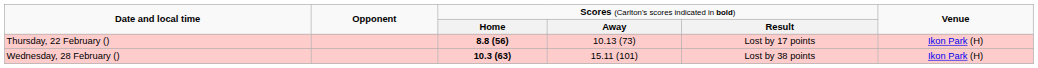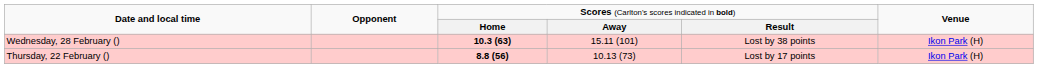 <table class="wikitable" style="font-size:90%; text-align:center; width: 100%; margin-left: auto; margin-right: auto;">
 <tr>
 <td rowspan=2><strong>Date and local time</strong></td>
 <td rowspan=2><strong>Opponent</strong></td>
 <td colspan=3><strong>Scores</strong> <small>(Carlton's scores indicated in <strong>bold</strong>)</small></td>
 <td rowspan=2><strong>Venue</strong></td>
 </tr>
 <tr>
 <th>Home</th>
 <th>Away</th>
 <th>Result</th>
 </tr>
 <tr style="background:#fcc;">
+<td align=left>Wednesday, 28 February ()</td>
+<td align=left></td>
+<td><strong>10.3 (63)</strong></td>
+<td>15.11 (101)</td>
+<td>Lost by 38 points</td>
+<td><a href='#'>Ikon Park</a> (H)</td>
+</tr>
+<tr style="background:#fcc;">
 <td align=left>Thursday, 22 February ()</td>
 <td align=left></td>
 <td><strong>8.8 (56)</strong></td>
 <td>10.13 (73)</td>
 <td>Lost by 17 points</td>
 <td><a href='#'>Ikon Park</a> (H)</td>
 </tr>
-<tr style="background:#fcc;">
-<td align=left>Wednesday, 28 February ()</td>
-<td align=left></td>
-<td><strong>10.3 (63)</strong></td>
-<td>15.11 (101)</td>
-<td>Lost by 38 points</td>
-<td><a href='#'>Ikon Park</a> (H)</td>
-</tr>
 </table>
